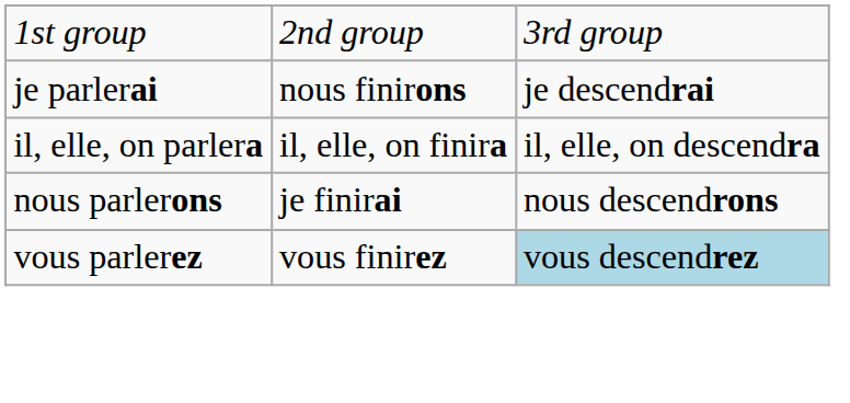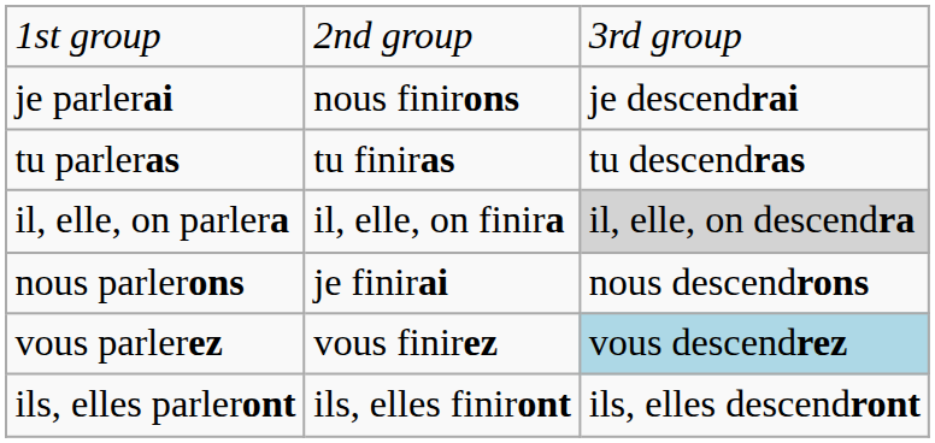 <table class=wikitable>
 <tr>
 <td><em>1st group</em></td>
 <td><em>2nd group</em></td>
 <td><em>3rd group</em></td>
 </tr>
 <tr>
 <td>je parler<strong>ai</strong></td>
 <td>nous finir<strong>ons</strong></td>
 <td>je descend<strong>rai</strong></td>
 </tr>
 <tr>
+<td>tu parler<strong>as</strong></td>
+<td>tu finir<strong>as</strong></td>
+<td>tu descend<strong>ras</strong></td>
+</tr>
+<tr>
 <td>il, elle, on parler<strong>a</strong></td>
 <td>il, elle, on finir<strong>a</strong></td>
-<td>il, elle, on descend<strong>ra</strong></td>
+<td style="background: lightgrey;">il, elle, on descend<strong>ra</strong></td>
 </tr>
 <tr>
 <td>nous parler<strong>ons</strong></td>
 <td>je finir<strong>ai</strong></td>
 <td>nous descend<strong>rons</strong></td>
 </tr>
 <tr>
 <td>vous parler<strong>ez</strong></td>
 <td>vous finir<strong>ez</strong></td>
 <td style="background: lightblue;">vous descend<strong>rez</strong></td>
 </tr>
+<tr>
+<td>ils, elles parler<strong>ont</strong></td>
+<td>ils, elles finir<strong>ont</strong></td>
+<td>ils, elles descend<strong>ront</strong></td>
+</tr>
 </table>
